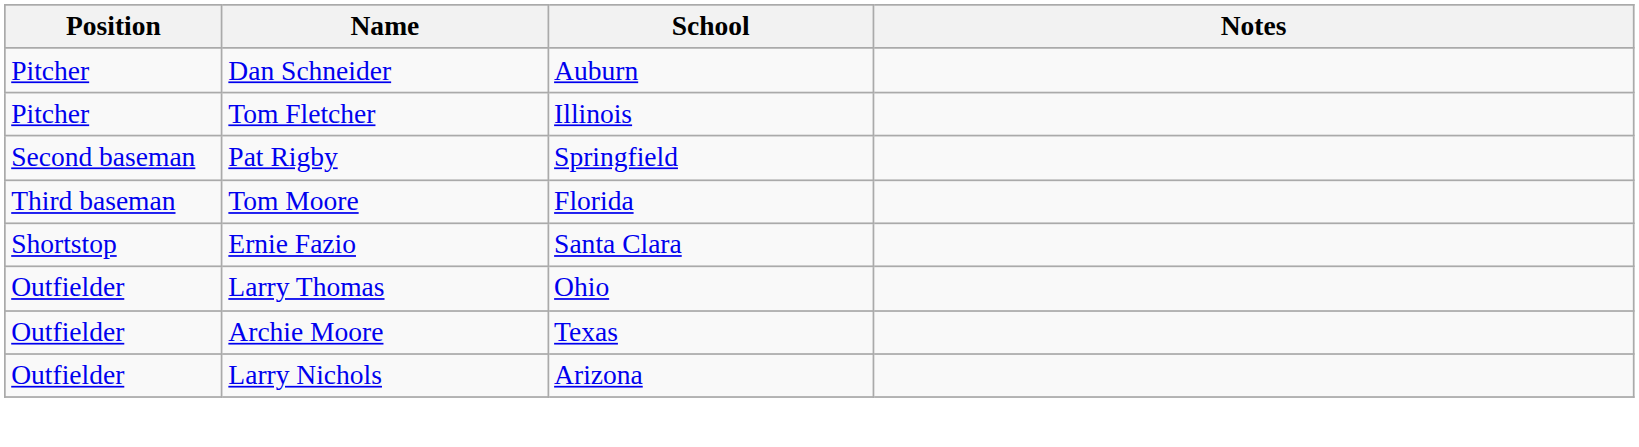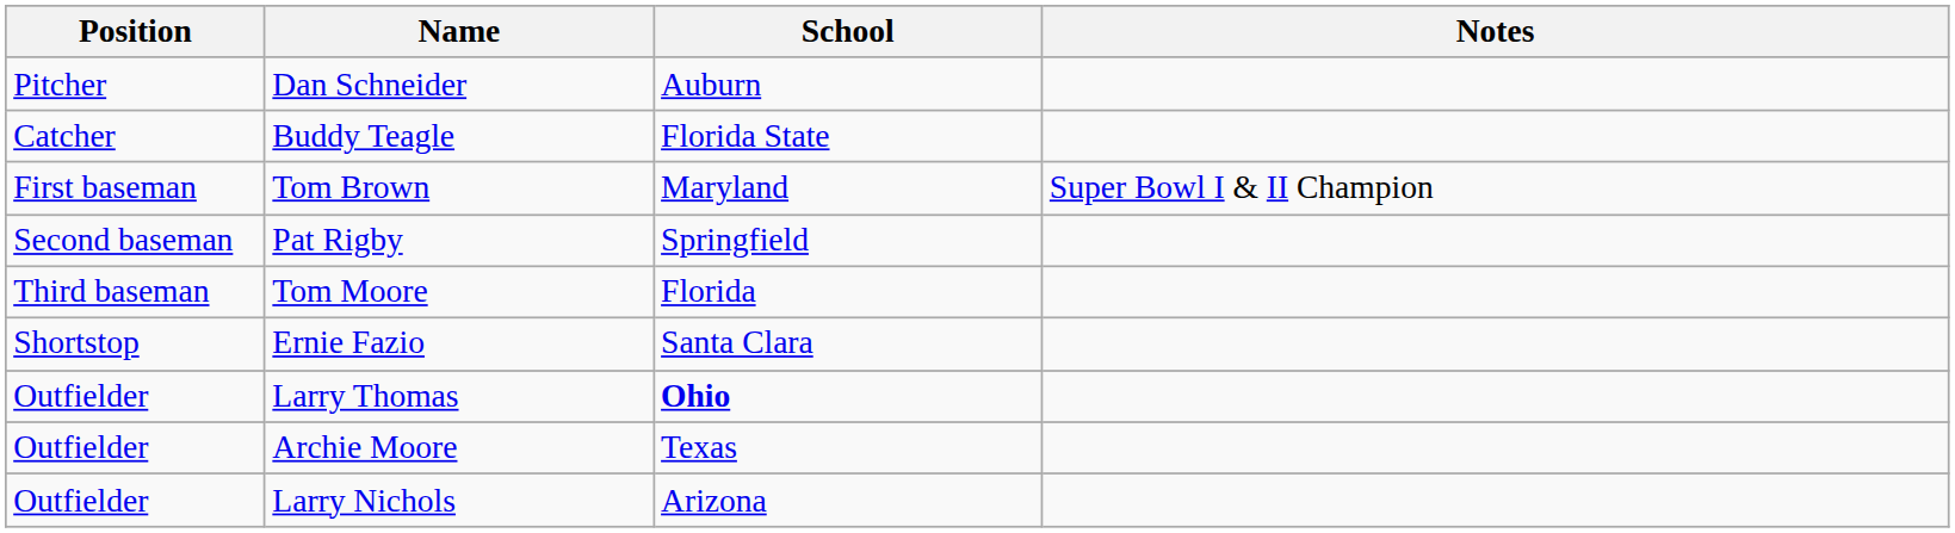 <table class="wikitable sortable" style="width:75%;">
 <tr>
 <th width=10%>Position</th>
 <th width=15%>Name</th>
 <th width=15%>School</th>
 <th width=35% class="unsortable">Notes</th>
 </tr>
 <tr>
 <td><a href='#'>Pitcher</a></td>
 <td><a href='#'>Dan Schneider</a></td>
 <td><a href='#'>Auburn</a></td>
 <td></td>
 </tr>
 <tr>
-<td><a href='#'>Pitcher</a></td>
-<td><a href='#'>Tom Fletcher</a></td>
-<td><a href='#'>Illinois</a></td>
+<td><a href='#'>Catcher</a></td>
+<td><a href='#'>Buddy Teagle</a></td>
+<td><a href='#'>Florida State</a></td>
 <td></td>
+</tr>
+<tr>
+<td><a href='#'>First baseman</a></td>
+<td><a href='#'>Tom Brown</a></td>
+<td><a href='#'>Maryland</a></td>
+<td><a href='#'>Super Bowl I</a> & <a href='#'>II</a> Champion</td>
 </tr>
 <tr>
 <td><a href='#'>Second baseman</a></td>
 <td><a href='#'>Pat Rigby</a></td>
 <td><a href='#'>Springfield</a></td>
 <td></td>
 </tr>
 <tr>
 <td><a href='#'>Third baseman</a></td>
 <td><a href='#'>Tom Moore</a></td>
 <td><a href='#'>Florida</a></td>
 <td></td>
 </tr>
 <tr>
 <td><a href='#'>Shortstop</a></td>
 <td><a href='#'>Ernie Fazio</a></td>
 <td><a href='#'>Santa Clara</a></td>
 <td></td>
 </tr>
 <tr>
 <td><a href='#'>Outfielder</a></td>
 <td><a href='#'>Larry Thomas</a></td>
-<td><a href='#'>Ohio</a></td>
+<td><strong><a href='#'>Ohio</a></strong></td>
 <td></td>
 </tr>
 <tr>
 <td><a href='#'>Outfielder</a></td>
 <td><a href='#'>Archie Moore</a></td>
 <td><a href='#'>Texas</a></td>
 <td></td>
 </tr>
 <tr>
 <td><a href='#'>Outfielder</a></td>
 <td><a href='#'>Larry Nichols</a></td>
 <td><a href='#'>Arizona</a></td>
 <td></td>
 </tr>
 </table>
